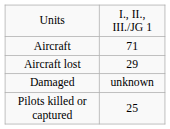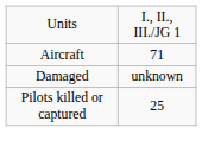 <table class="wikitable" style = "float:right; margin-left:15px; text-align:center; width:220px; margin-right:0px">
 <tr>
 <td>Units</td>
 <td>I., II., III./JG 1</td>
 </tr>
 <tr>
 <td>Aircraft</td>
 <td>71</td>
 </tr>
 <tr>
-<td>Aircraft lost</td>
-<td>29</td>
-</tr>
-<tr>
 <td>Damaged</td>
 <td>unknown</td>
 </tr>
 <tr>
 <td>Pilots killed or captured</td>
 <td>25</td>
 </tr>
 </table>
